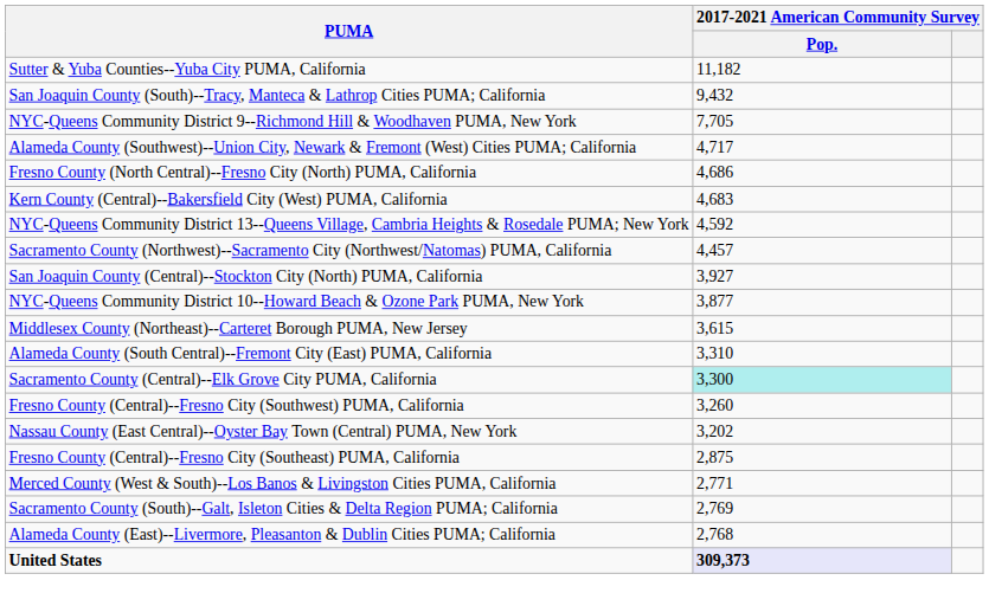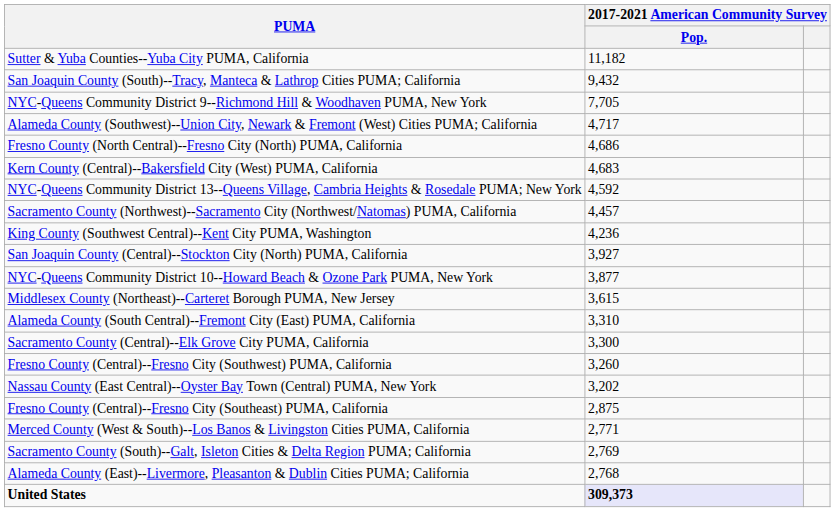 <table class="wikitable collapsible sortable">
 <tr>
 <th rowspan="2"><a href='#'>PUMA</a></th>
 <th colspan="2">2017-2021 <a href='#'>American Community Survey</a></th>
 </tr>
 <tr>
 <th><a href='#'>Pop.</a></th>
 <th></th>
 </tr>
 <tr>
 <td> <a href='#'>Sutter</a> & <a href='#'>Yuba</a> Counties--<a href='#'>Yuba City</a> PUMA, California</td>
 <td>11,182</td>
 <td></td>
 </tr>
 <tr>
 <td> <a href='#'>San Joaquin County</a> (South)--<a href='#'>Tracy</a>, <a href='#'>Manteca</a> & <a href='#'>Lathrop</a> Cities PUMA; California</td>
 <td>9,432</td>
 <td></td>
 </tr>
 <tr>
 <td> <a href='#'>NYC</a>-<a href='#'>Queens</a> Community District 9--<a href='#'>Richmond Hill</a> & <a href='#'>Woodhaven</a> PUMA, New York</td>
 <td>7,705</td>
 <td></td>
 </tr>
 <tr>
 <td> <a href='#'>Alameda County</a> (Southwest)--<a href='#'>Union City</a>, <a href='#'>Newark</a> & <a href='#'>Fremont</a> (West) Cities PUMA; California</td>
 <td>4,717</td>
 <td></td>
 </tr>
 <tr>
 <td> <a href='#'>Fresno County</a> (North Central)--<a href='#'>Fresno</a> City (North) PUMA, California</td>
 <td>4,686</td>
 <td></td>
 </tr>
 <tr>
 <td> <a href='#'>Kern County</a> (Central)--<a href='#'>Bakersfield</a> City (West) PUMA, California</td>
 <td>4,683</td>
 <td></td>
 </tr>
 <tr>
 <td> <a href='#'>NYC</a>-<a href='#'>Queens</a> Community District 13--<a href='#'>Queens Village</a>, <a href='#'>Cambria Heights</a> & <a href='#'>Rosedale</a> PUMA; New York</td>
 <td>4,592</td>
 <td></td>
 </tr>
 <tr>
 <td> <a href='#'>Sacramento County</a> (Northwest)--<a href='#'>Sacramento</a> City (Northwest/<a href='#'>Natomas</a>) PUMA, California</td>
 <td>4,457</td>
 <td></td>
 </tr>
 <tr>
+<td> <a href='#'>King County</a> (Southwest Central)--<a href='#'>Kent</a> City PUMA, Washington</td>
+<td>4,236</td>
+<td></td>
+</tr>
+<tr>
 <td> <a href='#'>San Joaquin County</a> (Central)--<a href='#'>Stockton</a> City (North) PUMA, California</td>
 <td>3,927</td>
 <td></td>
 </tr>
 <tr>
 <td> <a href='#'>NYC</a>-<a href='#'>Queens</a> Community District 10--<a href='#'>Howard Beach</a> & <a href='#'>Ozone Park</a> PUMA, New York</td>
 <td>3,877</td>
 <td></td>
 </tr>
 <tr>
 <td> <a href='#'>Middlesex County</a> (Northeast)--<a href='#'>Carteret</a> Borough PUMA, New Jersey</td>
 <td>3,615</td>
 <td></td>
 </tr>
 <tr>
 <td> <a href='#'>Alameda County</a> (South Central)--<a href='#'>Fremont</a> City (East) PUMA, California</td>
 <td>3,310</td>
 <td></td>
 </tr>
 <tr>
 <td> <a href='#'>Sacramento County</a> (Central)--<a href='#'>Elk Grove</a> City PUMA, California</td>
-<td style="background: paleturquoise;">3,300</td>
+<td>3,300</td>
 <td></td>
 </tr>
 <tr>
 <td> <a href='#'>Fresno County</a> (Central)--<a href='#'>Fresno</a> City (Southwest) PUMA, California</td>
 <td>3,260</td>
 <td></td>
 </tr>
 <tr>
 <td> <a href='#'>Nassau County</a> (East Central)--<a href='#'>Oyster Bay</a> Town (Central) PUMA, New York</td>
 <td>3,202</td>
 <td></td>
 </tr>
 <tr>
 <td> <a href='#'>Fresno County</a> (Central)--<a href='#'>Fresno</a> City (Southeast) PUMA, California</td>
 <td>2,875</td>
 <td></td>
 </tr>
 <tr>
 <td> <a href='#'>Merced County</a> (West & South)--<a href='#'>Los Banos</a> & <a href='#'>Livingston</a> Cities PUMA, California</td>
 <td>2,771</td>
 <td></td>
 </tr>
 <tr>
 <td> <a href='#'>Sacramento County</a> (South)--<a href='#'>Galt</a>, <a href='#'>Isleton</a> Cities & <a href='#'>Delta Region</a> PUMA; California</td>
 <td>2,769</td>
 <td></td>
 </tr>
 <tr>
 <td> <a href='#'>Alameda County</a> (East)--<a href='#'>Livermore</a>, <a href='#'>Pleasanton</a> & <a href='#'>Dublin</a> Cities PUMA; California</td>
 <td>2,768</td>
 <td></td>
 </tr>
 <tr>
 <td> <strong>United States</strong></td>
 <td style="background: lavender;"><strong>309,373</strong></td>
 <td><strong></strong></td>
 </tr>
 </table>
